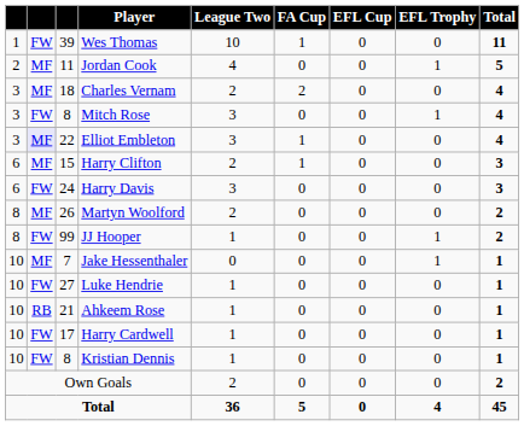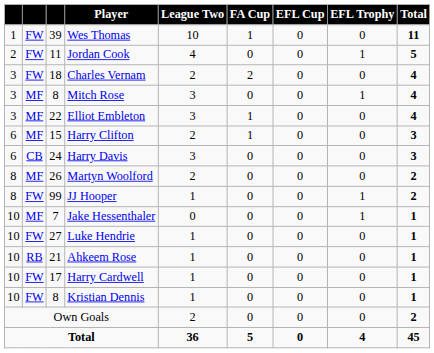 <table class="wikitable sortable" style="font-size: 90%; text-align: center;">
 <tr>
 <th style="background:black; color:white; width=10;"></th>
 <th style="background:black; color:white; width=10;"></th>
 <th style="background:black; color:white; width=10;"></th>
 <th style="background:black; color:white; width=150;">Player</th>
 <th style="background:black; color:white; width=50;">League Two</th>
 <th style="background:black; color:white; width=50;">FA Cup</th>
 <th style="background:black; color:white; width=50;">EFL Cup</th>
 <th style="background:black; color:white; width=50;">EFL Trophy</th>
 <th style="background:black; color:white; width=50;">Total</th>
 </tr>
 <tr>
 <td>1</td>
 <td><a href='#'>FW</a></td>
 <td>39</td>
 <td align="left"> <a href='#'>Wes Thomas</a></td>
 <td>10</td>
 <td>1</td>
 <td>0</td>
 <td>0</td>
 <td><strong>11</strong></td>
 </tr>
 <tr>
 <td>2</td>
-<td><a href='#'>MF</a></td>
+<td><a href='#'>FW</a></td>
 <td>11</td>
 <td align="left"> <a href='#'>Jordan Cook</a></td>
 <td>4</td>
 <td>0</td>
 <td>0</td>
 <td>1</td>
 <td><strong>5</strong></td>
 </tr>
 <tr>
 <td>3</td>
-<td><a href='#'>MF</a></td>
+<td><a href='#'>FW</a></td>
 <td>18</td>
 <td align="left"> <a href='#'>Charles Vernam</a></td>
 <td>2</td>
 <td>2</td>
 <td>0</td>
 <td>0</td>
 <td><strong>4</strong></td>
 </tr>
 <tr>
 <td>3</td>
-<td><a href='#'>FW</a></td>
+<td><a href='#'>MF</a></td>
 <td>8</td>
 <td align="left"> <a href='#'>Mitch Rose</a></td>
 <td>3</td>
 <td>0</td>
 <td>0</td>
 <td>1</td>
 <td><strong>4</strong></td>
 </tr>
 <tr>
 <td>3</td>
-<td style="background: lavender;"><a href='#'>MF</a></td>
+<td><a href='#'>MF</a></td>
 <td>22</td>
 <td align="left"> <a href='#'>Elliot Embleton</a></td>
 <td>3</td>
 <td>1</td>
 <td>0</td>
 <td>0</td>
 <td><strong>4</strong></td>
 </tr>
 <tr>
 <td>6</td>
 <td><a href='#'>MF</a></td>
 <td>15</td>
 <td align="left"> <a href='#'>Harry Clifton</a></td>
 <td>2</td>
 <td>1</td>
 <td>0</td>
 <td>0</td>
 <td><strong>3</strong></td>
 </tr>
 <tr>
 <td>6</td>
-<td><a href='#'>FW</a></td>
+<td><a href='#'>CB</a></td>
 <td>24</td>
 <td align="left"> <a href='#'>Harry Davis</a></td>
 <td>3</td>
 <td>0</td>
 <td>0</td>
 <td>0</td>
 <td><strong>3</strong></td>
 </tr>
 <tr>
 <td>8</td>
 <td><a href='#'>MF</a></td>
 <td>26</td>
 <td align="left"> <a href='#'>Martyn Woolford</a></td>
 <td>2</td>
 <td>0</td>
 <td>0</td>
 <td>0</td>
 <td><strong>2</strong></td>
 </tr>
 <tr>
 <td>8</td>
 <td><a href='#'>FW</a></td>
 <td>99</td>
 <td align="left"> <a href='#'>JJ Hooper</a></td>
 <td>1</td>
 <td>0</td>
 <td>0</td>
 <td>1</td>
 <td><strong>2</strong></td>
 </tr>
 <tr>
 <td>10</td>
 <td><a href='#'>MF</a></td>
 <td>7</td>
 <td align="left"> <a href='#'>Jake Hessenthaler</a></td>
 <td>0</td>
 <td>0</td>
 <td>0</td>
 <td>1</td>
 <td><strong>1</strong></td>
 </tr>
 <tr>
 <td>10</td>
 <td><a href='#'>FW</a></td>
 <td>27</td>
 <td align="left"> <a href='#'>Luke Hendrie</a></td>
 <td>1</td>
 <td>0</td>
 <td>0</td>
 <td>0</td>
 <td><strong>1</strong></td>
 </tr>
 <tr>
 <td>10</td>
 <td><a href='#'>RB</a></td>
 <td>21</td>
 <td align="left"> <a href='#'>Ahkeem Rose</a></td>
 <td>1</td>
 <td>0</td>
 <td>0</td>
 <td>0</td>
 <td><strong>1</strong></td>
 </tr>
 <tr>
 <td>10</td>
 <td><a href='#'>FW</a></td>
 <td>17</td>
 <td align="left"> <a href='#'>Harry Cardwell</a></td>
 <td>1</td>
 <td>0</td>
 <td>0</td>
 <td>0</td>
 <td><strong>1</strong></td>
 </tr>
 <tr>
 <td>10</td>
 <td><a href='#'>FW</a></td>
 <td>8</td>
 <td align="left"> <a href='#'>Kristian Dennis</a></td>
 <td>1</td>
 <td>0</td>
 <td>0</td>
 <td>0</td>
 <td><strong>1</strong></td>
 </tr>
 <tr class="sortbottom">
 <td colspan="4">Own Goals</td>
 <td>2</td>
 <td>0</td>
 <td>0</td>
 <td>0</td>
 <td><strong>2</strong></td>
 </tr>
 <tr class="sortbottom">
 <td colspan="4"><strong>Total</strong></td>
 <td><strong>36</strong></td>
 <td><strong>5</strong></td>
 <td><strong>0</strong></td>
 <td><strong>4</strong></td>
 <td><strong>45</strong></td>
 </tr>
 </table>
